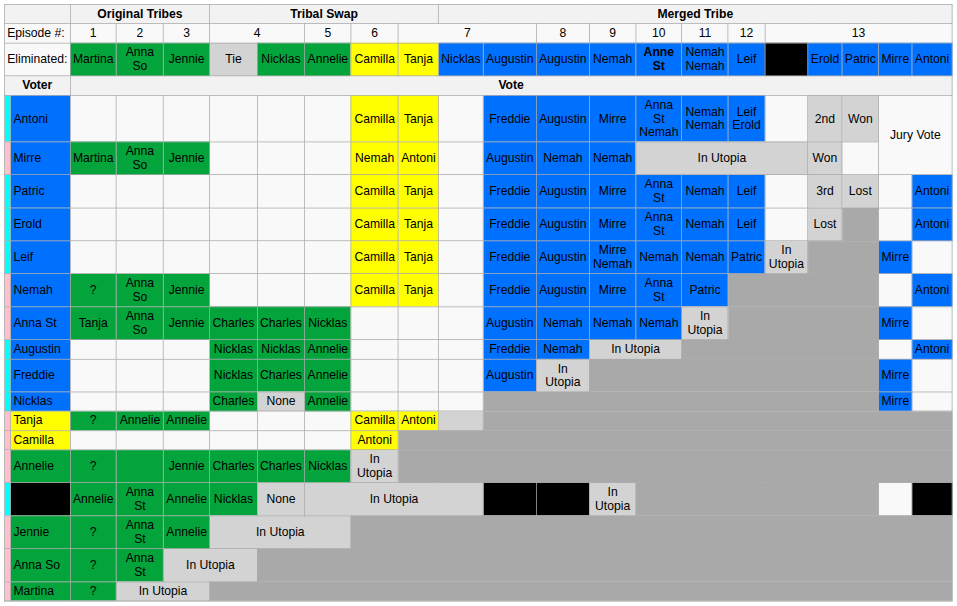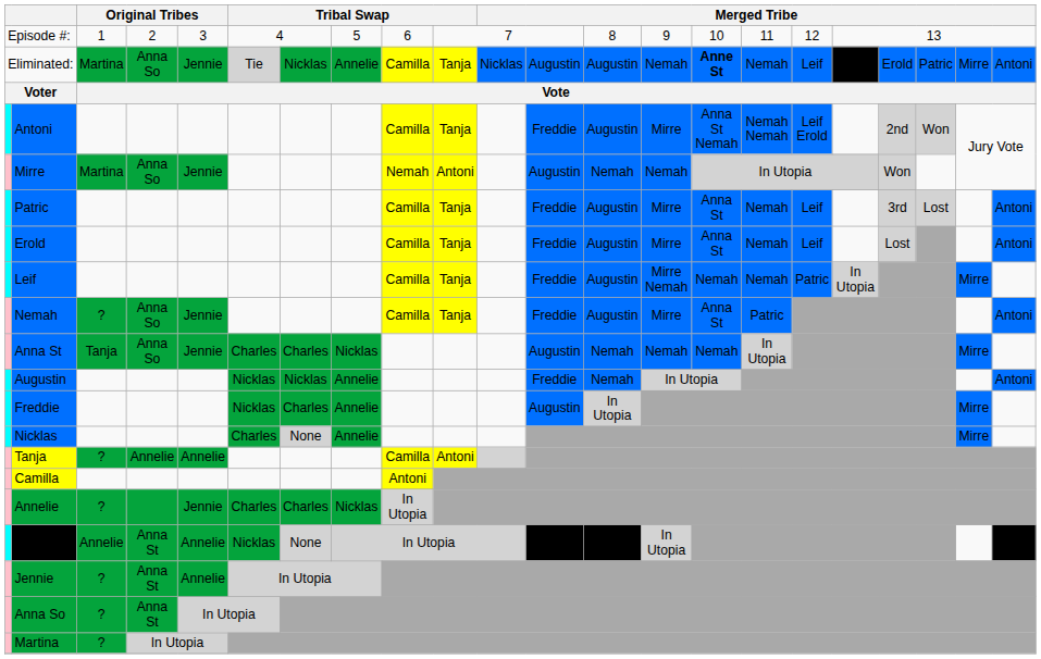 <table class="wikitable" style="text-align:center">
 <tr>
 <th colspan=2></th>
 <th colspan=3>Original Tribes</th>
 <th colspan=5>Tribal Swap</th>
 <th colspan=12>Merged Tribe</th>
 </tr>
 <tr>
 <td colspan=2 align="left">Episode #:</td>
 <td>1</td>
 <td>2</td>
 <td>3</td>
 <td colspan=2>4</td>
 <td>5</td>
 <td colspan=1>6</td>
 <td colspan=3>7</td>
 <td>8</td>
 <td>9</td>
 <td>10</td>
 <td>11</td>
 <td>12</td>
 <td colspan=5>13</td>
 </tr>
 <tr>
 <td colspan=2 align="left">Eliminated:</td>
 <td bgcolor="#04a43c">Martina<br></td>
 <td bgcolor="#04a43c">Anna So<br></td>
 <td bgcolor="#04a43c">Jennie<br></td>
 <td bgcolor="lightgray">Tie</td>
 <td bgcolor="#04a43c">Nicklas</td>
 <td bgcolor="#04a43c">Annelie<br></td>
 <td bgcolor="yellow">Camilla<br></td>
 <td bgcolor="yellow">Tanja<br></td>
 <td bgcolor="#0070FF">Nicklas<br></td>
 <td bgcolor="#0070FF">Augustin</td>
 <td bgcolor="#0070FF">Augustin<br></td>
 <td bgcolor="#0070FF">Nemah</td>
 <td bgcolor="#0070FF"><strong>Anne St<br></strong></td>
-<td bgcolor="#0070FF">Nemah<br>Nemah</td>
+<td bgcolor="#0070FF">Nemah<br></td>
 <td bgcolor="#0070FF">Leif<br></td>
 <td bgcolor="black"><span>Leif<br></span></td>
 <td bgcolor="#0070FF">Erold<br></td>
 <td bgcolor="#0070FF">Patric<br></td>
 <td bgcolor="#0070FF">Mirre<br></td>
 <td bgcolor="#0070FF">Antoni<br></td>
 </tr>
 <tr>
 <th colspan=2>Voter</th>
 <th colspan=20>Vote</th>
 </tr>
 <tr>
 <td style="background:cyan"></td>
 <td align="left" bgcolor="#0070FF">Antoni</td>
 <td></td>
 <td></td>
 <td></td>
 <td></td>
 <td></td>
 <td></td>
 <td bgcolor="yellow">Camilla</td>
 <td bgcolor="yellow">Tanja</td>
 <td></td>
 <td bgcolor="#0070FF">Freddie</td>
 <td bgcolor="#0070FF">Augustin</td>
 <td bgcolor="#0070FF">Mirre</td>
 <td bgcolor="#0070FF">Anna St<br>Nemah</td>
 <td bgcolor="#0070FF">Nemah<br>Nemah</td>
 <td bgcolor="#0070FF">Leif<br>Erold</td>
 <td></td>
 <td bgcolor="lightgray">2nd</td>
 <td bgcolor="lightgray">Won</td>
 <td colspan=2 rowspan=2>Jury Vote</td>
 </tr>
 <tr>
 <td style="background:pink"></td>
 <td align="left" bgcolor="#0070FF">Mirre</td>
 <td bgcolor="#04a43c">Martina</td>
 <td bgcolor="#04a43c">Anna So</td>
 <td bgcolor="#04a43c">Jennie</td>
 <td></td>
 <td></td>
 <td></td>
 <td bgcolor="yellow">Nemah</td>
 <td bgcolor="yellow">Antoni</td>
 <td></td>
 <td bgcolor="#0070FF">Augustin</td>
 <td bgcolor="#0070FF">Nemah</td>
 <td bgcolor="#0070FF">Nemah</td>
 <td bgcolor="lightgray" colspan=4>In Utopia</td>
 <td bgcolor="lightgray">Won</td>
 <td></td>
 </tr>
 <tr>
 <td style="background:cyan"></td>
 <td align="left" bgcolor="#0070FF">Patric</td>
 <td></td>
 <td></td>
 <td></td>
 <td></td>
 <td></td>
 <td></td>
 <td bgcolor="yellow">Camilla</td>
 <td bgcolor="yellow">Tanja</td>
 <td></td>
 <td bgcolor="#0070FF">Freddie</td>
 <td bgcolor="#0070FF">Augustin</td>
 <td bgcolor="#0070FF">Mirre</td>
 <td bgcolor="#0070FF">Anna St</td>
 <td bgcolor="#0070FF">Nemah</td>
 <td bgcolor="#0070FF">Leif</td>
 <td></td>
 <td bgcolor="lightgray">3rd</td>
 <td bgcolor="lightgray">Lost</td>
 <td></td>
 <td bgcolor="#0070FF">Antoni</td>
 </tr>
 <tr>
 <td style="background:cyan"></td>
 <td align="left" bgcolor="#0070FF">Erold</td>
 <td></td>
 <td></td>
 <td></td>
 <td></td>
 <td></td>
 <td></td>
 <td bgcolor="yellow">Camilla</td>
 <td bgcolor="yellow">Tanja</td>
 <td></td>
 <td bgcolor="#0070FF">Freddie</td>
 <td bgcolor="#0070FF">Augustin</td>
 <td bgcolor="#0070FF">Mirre</td>
 <td bgcolor="#0070FF">Anna St</td>
 <td bgcolor="#0070FF">Nemah</td>
 <td bgcolor="#0070FF">Leif</td>
 <td></td>
 <td bgcolor="lightgray">Lost</td>
 <td bgcolor="darkgray"></td>
 <td></td>
 <td bgcolor="#0070FF">Antoni</td>
 </tr>
 <tr>
 <td style="background:cyan"></td>
 <td align="left" bgcolor="#0070FF">Leif</td>
 <td></td>
 <td></td>
 <td></td>
 <td></td>
 <td></td>
 <td></td>
 <td bgcolor="yellow">Camilla</td>
 <td bgcolor="yellow">Tanja</td>
 <td></td>
 <td bgcolor="#0070FF">Freddie</td>
 <td bgcolor="#0070FF">Augustin</td>
 <td bgcolor="#0070FF">Mirre<br>Nemah</td>
 <td bgcolor="#0070FF">Nemah</td>
 <td bgcolor="#0070FF">Nemah</td>
 <td bgcolor="#0070FF">Patric</td>
 <td bgcolor="lightgray">In Utopia</td>
 <td bgcolor="darkgray" colspan=2></td>
 <td bgcolor="#0070FF">Mirre</td>
 <td></td>
 </tr>
 <tr>
 <td style="background:pink"></td>
 <td align="left" bgcolor="#0070FF">Nemah</td>
 <td bgcolor="#04a43c">?</td>
 <td bgcolor="#04a43c">Anna So</td>
 <td bgcolor="#04a43c">Jennie</td>
 <td></td>
 <td></td>
 <td></td>
 <td bgcolor="yellow">Camilla</td>
 <td bgcolor="yellow">Tanja</td>
 <td></td>
 <td bgcolor="#0070FF">Freddie</td>
 <td bgcolor="#0070FF">Augustin</td>
 <td bgcolor="#0070FF">Mirre</td>
 <td bgcolor="#0070FF">Anna St</td>
 <td bgcolor="#0070FF">Patric</td>
 <td bgcolor="darkgray" colspan=4></td>
 <td></td>
 <td bgcolor="#0070FF">Antoni</td>
 </tr>
 <tr>
 <td style="background:pink"></td>
 <td align="left" bgcolor="#0070FF">Anna St</td>
 <td bgcolor="#04a43c">Tanja</td>
 <td bgcolor="#04a43c">Anna So</td>
 <td bgcolor="#04a43c">Jennie</td>
 <td bgcolor="#04a43c">Charles</td>
 <td bgcolor="#04a43c">Charles</td>
 <td bgcolor="#04a43c">Nicklas</td>
 <td></td>
 <td></td>
 <td></td>
 <td bgcolor="#0070FF">Augustin</td>
 <td bgcolor="#0070FF">Nemah</td>
 <td bgcolor="#0070FF">Nemah</td>
 <td bgcolor="#0070FF">Nemah</td>
 <td bgcolor="lightgray">In Utopia</td>
 <td bgcolor="darkgray" colspan=4></td>
 <td bgcolor="#0070FF">Mirre</td>
 <td></td>
 </tr>
 <tr>
 <td style="background:cyan"></td>
 <td align="left" bgcolor="#0070FF">Augustin</td>
 <td></td>
 <td></td>
 <td></td>
 <td bgcolor="#04a43c">Nicklas</td>
 <td bgcolor="#04a43c">Nicklas</td>
 <td bgcolor="#04a43c">Annelie</td>
 <td></td>
 <td></td>
 <td></td>
 <td bgcolor="#0070FF">Freddie</td>
 <td bgcolor="#0070FF">Nemah</td>
 <td colspan=2 bgcolor="lightgray">In Utopia</td>
 <td bgcolor="darkgray" colspan=5></td>
 <td></td>
 <td bgcolor="#0070FF">Antoni</td>
 </tr>
 <tr>
 <td style="background:cyan"></td>
 <td align="left" bgcolor="#0070FF">Freddie</td>
 <td></td>
 <td></td>
 <td></td>
 <td bgcolor="#04a43c">Nicklas</td>
 <td bgcolor="#04a43c">Charles</td>
 <td bgcolor="#04a43c">Annelie</td>
 <td></td>
 <td></td>
 <td></td>
 <td bgcolor="#0070FF">Augustin</td>
 <td bgcolor="lightgray">In Utopia</td>
 <td bgcolor="darkgray" colspan=7></td>
 <td bgcolor="#0070FF">Mirre</td>
 <td></td>
 </tr>
 <tr>
 <td style="background:cyan"></td>
 <td align="left" bgcolor="#0070FF">Nicklas</td>
 <td></td>
 <td></td>
 <td></td>
 <td bgcolor="#04a43c">Charles</td>
 <td bgcolor="lightgray">None</td>
 <td bgcolor="#04a43c">Annelie</td>
 <td></td>
 <td></td>
 <td></td>
 <td bgcolor="darkgray" colspan=9></td>
 <td bgcolor="#0070FF">Mirre</td>
 <td></td>
 </tr>
 <tr>
 <td style="background:pink"></td>
 <td align="left" bgcolor="yellow">Tanja</td>
 <td bgcolor="#04a43c">?</td>
 <td bgcolor="#04a43c">Annelie</td>
 <td bgcolor="#04a43c">Annelie</td>
 <td></td>
 <td></td>
 <td></td>
 <td bgcolor="yellow">Camilla</td>
 <td bgcolor="yellow">Antoni</td>
 <td bgcolor="lightgray"></td>
 <td bgcolor="darkgray" colspan=12></td>
 </tr>
 <tr>
 <td style="background:pink"></td>
 <td align="left" bgcolor="yellow">Camilla</td>
 <td></td>
 <td></td>
 <td></td>
 <td></td>
 <td></td>
 <td></td>
 <td bgcolor="yellow">Antoni</td>
 <td bgcolor="darkgray" colspan=13></td>
 </tr>
 <tr>
 <td style="background:pink"></td>
 <td align="left" bgcolor="#04a43c">Annelie</td>
 <td bgcolor="#04a43c">?</td>
 <td bgcolor="#04a43c"></td>
 <td bgcolor="#04a43c">Jennie</td>
 <td bgcolor="#04a43c">Charles</td>
 <td bgcolor="#04a43c">Charles</td>
 <td bgcolor="#04a43c">Nicklas</td>
 <td bgcolor="lightgray">In Utopia</td>
 <td bgcolor="darkgray" colspan=13></td>
 </tr>
 <tr>
 <td style="background:cyan"></td>
 <td align="left" bgcolor="black"><span>Charles</span></td>
 <td bgcolor="#04a43c">Annelie</td>
 <td bgcolor="#04a43c">Anna St</td>
 <td bgcolor="#04a43c">Annelie</td>
 <td bgcolor="#04a43c">Nicklas</td>
 <td bgcolor="lightgray">None</td>
 <td colspan=4 bgcolor="lightgray">In Utopia</td>
 <td bgcolor="black"><span>Anna St</span></td>
 <td bgcolor="black"><span>Anna St</span></td>
 <td bgcolor="lightgray">In Utopia</td>
 <td bgcolor="darkgray" colspan=6></td>
 <td></td>
 <td bgcolor="black"><span>Antoni</span></td>
 </tr>
 <tr>
 <td style="background:pink"></td>
 <td align="left" bgcolor="#04a43c">Jennie</td>
 <td bgcolor="#04a43c">?</td>
 <td bgcolor="#04a43c">Anna St</td>
 <td bgcolor="#04a43c">Annelie</td>
 <td colspan=3 bgcolor="lightgray">In Utopia</td>
 <td bgcolor="darkgray" colspan=14></td>
 </tr>
 <tr>
 <td style="background:pink"></td>
 <td align="left" bgcolor="#04a43c">Anna So</td>
 <td bgcolor="#04a43c">?</td>
 <td bgcolor="#04a43c">Anna St</td>
 <td colspan=2 bgcolor="lightgray">In Utopia</td>
 <td bgcolor="darkgray" colspan=16></td>
 </tr>
 <tr>
 <td style="background:pink"></td>
 <td align="left" bgcolor="#04a43c">Martina</td>
 <td bgcolor="#04a43c">?</td>
 <td colspan=2 bgcolor="lightgray">In Utopia</td>
 <td bgcolor="darkgray" colspan=17></td>
 </tr>
 <tr>
 </tr>
 </table>
